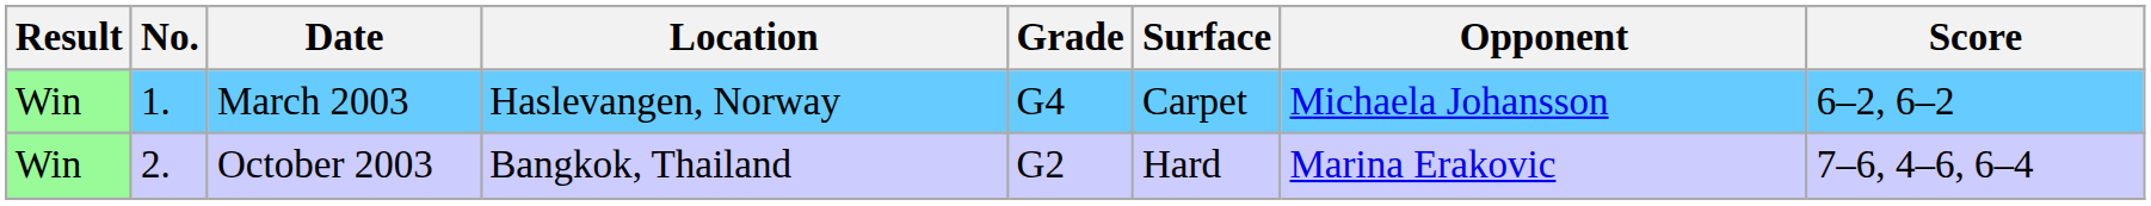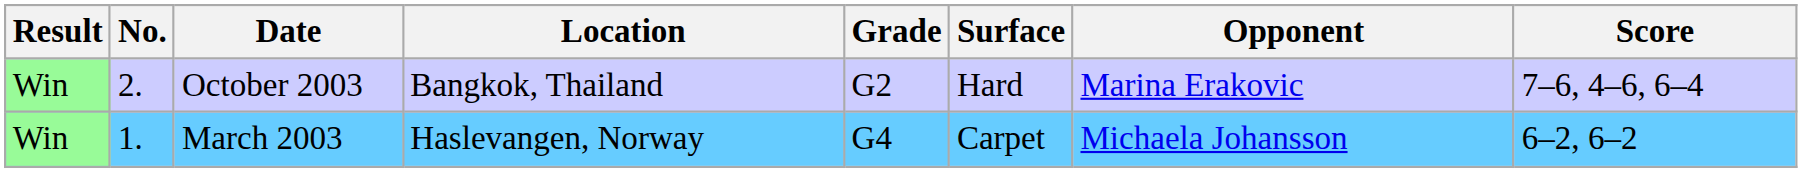 <table class="sortable wikitable" style=font-size:97%>
 <tr>
 <th>Result</th>
 <th>No.</th>
 <th width=100>Date</th>
 <th width=200>Location</th>
 <th>Grade</th>
 <th>Surface</th>
 <th width=200>Opponent</th>
 <th width=125>Score</th>
 </tr>
+<tr bgcolor=#ccccff>
+<td style="background:#98fb98;">Win</td>
+<td>2.</td>
+<td>October 2003</td>
+<td>Bangkok, Thailand</td>
+<td>G2</td>
+<td>Hard</td>
+<td> <a href='#'>Marina Erakovic</a></td>
+<td>7–6, 4–6, 6–4</td>
+</tr>
 <tr bgcolor=#66CCFF>
 <td style="background:#98fb98;">Win</td>
 <td>1.</td>
 <td>March 2003</td>
 <td>Haslevangen, Norway</td>
 <td>G4</td>
 <td>Carpet</td>
 <td> <a href='#'>Michaela Johansson</a></td>
 <td>6–2, 6–2</td>
 </tr>
-<tr bgcolor=#ccccff>
-<td style="background:#98fb98;">Win</td>
-<td>2.</td>
-<td>October 2003</td>
-<td>Bangkok, Thailand</td>
-<td>G2</td>
-<td>Hard</td>
-<td> <a href='#'>Marina Erakovic</a></td>
-<td>7–6, 4–6, 6–4</td>
-</tr>
 </table>
